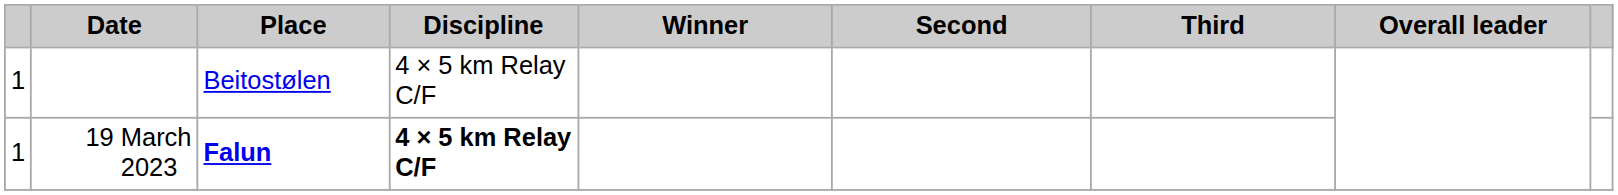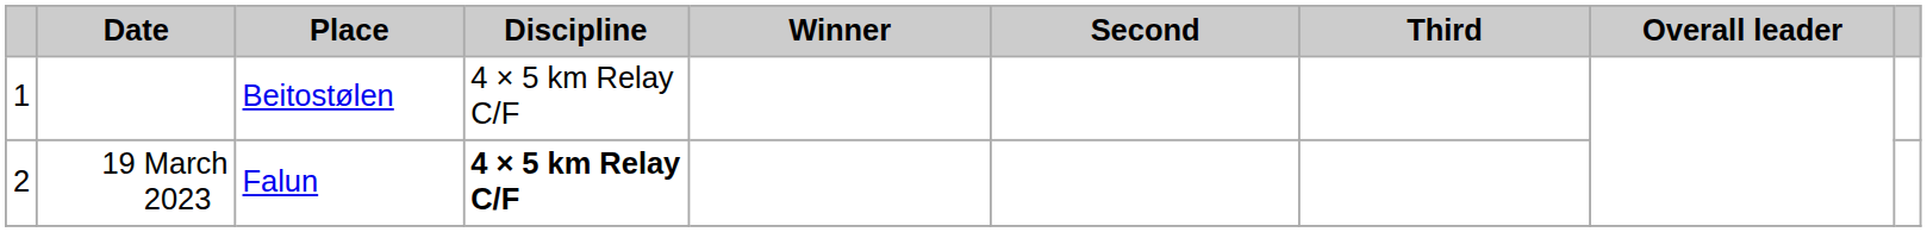 <table class="wikitable plainrowheaders" style="background:#fff; font-size:86%; line-height:16px; border:grey solid 1px; border-collapse:collapse;">
 <tr style="background:#ccc; text-align:center;">
 <th scope="col" style="background:#ccc; width=20 px;"></th>
 <th scope="col" style="background:#ccc; width:120px;">Date</th>
 <th scope="col" style="background:#ccc; width:120px;">Place</th>
 <th scope="col" style="background:#ccc; width:120px;">Discipline</th>
 <th scope="col" style="background:#ccc; width:200px;">Winner</th>
 <th scope="col" style="background:#ccc; width:200px;">Second</th>
 <th scope="col" style="background:#ccc; width:200px;">Third</th>
 <th scope="col" style="background:#ccc; width:200px;">Overall leader</th>
 <th scope="col" style="background:#ccc; width:10px;"></th>
 </tr>
 <tr>
 <td align=center>1</td>
 <td align=right>  </td>
 <td align=left> <a href='#'>Beitostølen</a></td>
 <td>4 × 5 km Relay C/F</td>
 <td></td>
 <td></td>
 <td></td>
 <td rowspan=2></td>
 <td></td>
 </tr>
 <tr>
-<td align=center>1</td>
+<td align=center>2</td>
 <td align=right>19 March 2023  </td>
-<td align=left><strong> <a href='#'>Falun</a></strong></td>
+<td align=left> <a href='#'>Falun</a></td>
 <td><strong>4 × 5 km Relay C/F</strong></td>
 <td></td>
 <td></td>
 <td></td>
 <td></td>
 </tr>
 </table>
